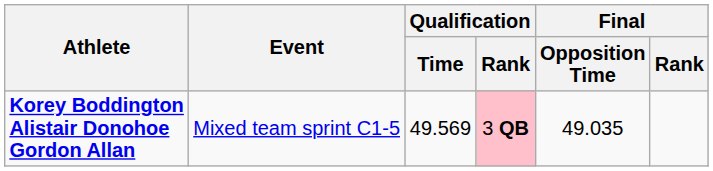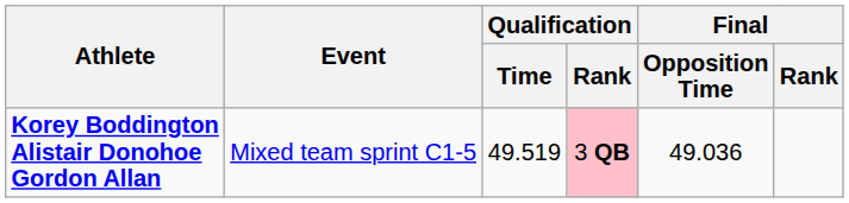 <table class=wikitable style="font-size:90%">
 <tr>
 <th rowspan="2">Athlete</th>
 <th rowspan="2">Event</th>
 <th colspan="2">Qualification</th>
 <th colspan="2">Final</th>
 </tr>
 <tr>
 <th>Time</th>
 <th>Rank</th>
 <th>Opposition<br>Time</th>
 <th>Rank</th>
 </tr>
 <tr align=center>
 <td align=left><strong><a href='#'>Korey Boddington</a><br><a href='#'>Alistair Donohoe</a><br><a href='#'>Gordon Allan</a></strong></td>
 <td align=left><a href='#'>Mixed team sprint C1-5</a></td>
-<td>49.569</td>
+<td>49.519</td>
 <td style="background: pink;">3 <strong>QB</strong></td>
-<td>49.035</td>
+<td>49.036</td>
 <td></td>
 </tr>
 </table>
